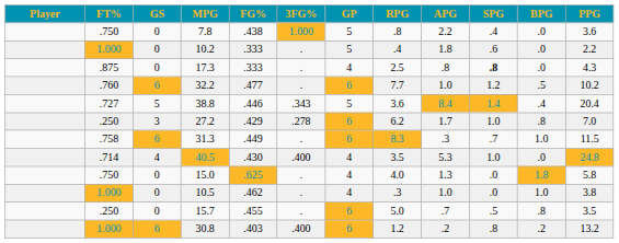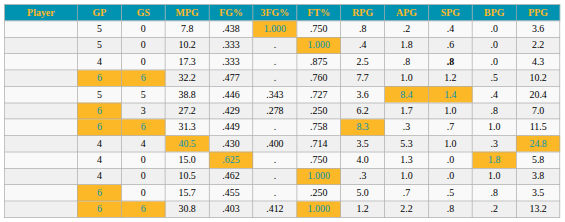 <table class="wikitable sortable" style="font-size:90%;">
 <tr>
 <th style="background:#0093b1; color:#fdb827; width:10%;">Player</th>
-<th style="background:#0093b1; color:#fdb827; width:6%;">FT%</th>
+<th style="background:#0093b1; color:#fdb827; width:6%;">GP</th>
 <th style="background:#0093b1; color:#fdb827; width:6%;">GS</th>
 <th style="background:#0093b1; color:#fdb827; width:6%;">MPG</th>
 <th style="background:#0093b1; color:#fdb827; width:6%;">FG%</th>
 <th style="background:#0093b1; color:#fdb827; width:6%;">3FG%</th>
-<th style="background:#0093b1; color:#fdb827; width:6%;">GP</th>
+<th style="background:#0093b1; color:#fdb827; width:6%;">FT%</th>
 <th style="background:#0093b1; color:#fdb827; width:6%;">RPG</th>
 <th style="background:#0093b1; color:#fdb827; width:6%;">APG</th>
 <th style="background:#0093b1; color:#fdb827; width:6%;">SPG</th>
 <th style="background:#0093b1; color:#fdb827; width:6%;">BPG</th>
 <th style="background:#0093b1; color:#fdb827; width:6%;">PPG</th>
 </tr>
 <tr align="center" bgcolor="">
 <td></td>
-<td>.750</td>
+<td>5</td>
 <td>0</td>
 <td>7.8</td>
 <td>.438</td>
 <td style="background:#FDB827;color:#0093B1;">1.000</td>
-<td>5</td>
+<td>.750</td>
 <td>.8</td>
-<td>2.2</td>
+<td>.2</td>
 <td>.4</td>
 <td>.0</td>
 <td>3.6</td>
 </tr>
 <tr align="center" bgcolor="#f0f0f0">
 <td></td>
-<td style="background:#FDB827;color:#0093B1;">1.000</td>
+<td>5</td>
 <td>0</td>
 <td>10.2</td>
 <td>.333</td>
 <td>.</td>
-<td>5</td>
+<td style="background:#FDB827;color:#0093B1;">1.000</td>
 <td>.4</td>
 <td>1.8</td>
 <td>.6</td>
 <td>.0</td>
 <td>2.2</td>
 </tr>
 <tr align="center" bgcolor="">
 <td></td>
-<td>.875</td>
+<td>4</td>
 <td>0</td>
 <td>17.3</td>
 <td>.333</td>
 <td>.</td>
-<td>4</td>
+<td>.875</td>
 <td>2.5</td>
 <td>.8</td>
 <td><strong>.8</strong></td>
 <td>.0</td>
 <td>4.3</td>
 </tr>
 <tr align="center" bgcolor="#f0f0f0">
 <td><strong></strong></td>
-<td>.760</td>
+<td style="background:#FDB827;color:#0093B1;">6</td>
 <td style="background:#FDB827;color:#0093B1;">6</td>
 <td>32.2</td>
 <td>.477</td>
 <td>.</td>
-<td style="background:#FDB827;color:#0093B1;">6</td>
+<td>.760</td>
 <td>7.7</td>
 <td>1.0</td>
 <td>1.2</td>
 <td>.5</td>
 <td>10.2</td>
 </tr>
 <tr align="center" bgcolor="">
 <td><strong></strong></td>
-<td>.727</td>
+<td>5</td>
 <td>5</td>
 <td>38.8</td>
 <td>.446</td>
 <td>.343</td>
-<td>5</td>
+<td>.727</td>
 <td>3.6</td>
 <td style="background:#FDB827;color:#0093B1;">8.4</td>
 <td style="background:#FDB827;color:#0093B1;">1.4</td>
 <td>.4</td>
 <td>20.4</td>
 </tr>
 <tr align="center" bgcolor="#f0f0f0">
 <td></td>
-<td>.250</td>
+<td style="background:#FDB827;color:#0093B1;">6</td>
 <td>3</td>
 <td>27.2</td>
 <td>.429</td>
 <td>.278</td>
-<td style="background:#FDB827;color:#0093B1;">6</td>
+<td>.250</td>
 <td>6.2</td>
 <td>1.7</td>
 <td>1.0</td>
 <td>.8</td>
 <td>7.0</td>
 </tr>
 <tr align="center" bgcolor="">
 <td><strong></strong></td>
-<td>.758</td>
+<td style="background:#FDB827;color:#0093B1;">6</td>
 <td style="background:#FDB827;color:#0093B1;">6</td>
 <td>31.3</td>
 <td>.449</td>
 <td>.</td>
-<td style="background:#FDB827;color:#0093B1;">6</td>
+<td>.758</td>
 <td style="background:#FDB827;color:#0093B1;">8.3</td>
 <td>.3</td>
 <td>.7</td>
 <td>1.0</td>
 <td>11.5</td>
 </tr>
 <tr align="center" bgcolor="#f0f0f0">
 <td><strong></strong></td>
-<td>.714</td>
+<td>4</td>
 <td>4</td>
 <td style="background:#FDB827;color:#0093B1;">40.5</td>
 <td>.430</td>
 <td>.400</td>
-<td>4</td>
+<td>.714</td>
 <td>3.5</td>
 <td>5.3</td>
 <td>1.0</td>
-<td>.0</td>
+<td>.3</td>
 <td style="background:#FDB827;color:#0093B1;">24.8</td>
 </tr>
 <tr align="center" bgcolor="">
 <td></td>
-<td>.750</td>
+<td>4</td>
 <td>0</td>
 <td>15.0</td>
 <td style="background:#FDB827;color:#0093B1;">.625</td>
 <td>.</td>
-<td>4</td>
+<td>.750</td>
 <td>4.0</td>
 <td>1.3</td>
 <td>.0</td>
 <td style="background:#FDB827;color:#0093B1;">1.8</td>
 <td>5.8</td>
 </tr>
 <tr align="center" bgcolor="#f0f0f0">
 <td></td>
-<td style="background:#FDB827;color:#0093B1;">1.000</td>
+<td>4</td>
 <td>0</td>
 <td>10.5</td>
 <td>.462</td>
 <td>.</td>
-<td>4</td>
+<td style="background:#FDB827;color:#0093B1;">1.000</td>
 <td>.3</td>
 <td>1.0</td>
 <td>.0</td>
 <td>1.0</td>
 <td>3.8</td>
 </tr>
 <tr align="center" bgcolor="">
 <td></td>
-<td>.250</td>
+<td style="background:#FDB827;color:#0093B1;">6</td>
 <td>0</td>
 <td>15.7</td>
 <td>.455</td>
 <td>.</td>
-<td style="background:#FDB827;color:#0093B1;">6</td>
+<td>.250</td>
 <td>5.0</td>
 <td>.7</td>
 <td>.5</td>
 <td>.8</td>
 <td>3.5</td>
 </tr>
 <tr align="center" bgcolor="#f0f0f0">
 <td><strong></strong></td>
-<td style="background:#FDB827;color:#0093B1;">1.000</td>
+<td style="background:#FDB827;color:#0093B1;">6</td>
 <td style="background:#FDB827;color:#0093B1;">6</td>
 <td>30.8</td>
 <td>.403</td>
-<td>.400</td>
-<td style="background:#FDB827;color:#0093B1;">6</td>
+<td>.412</td>
+<td style="background:#FDB827;color:#0093B1;">1.000</td>
 <td>1.2</td>
-<td>.2</td>
+<td>2.2</td>
 <td>.8</td>
 <td>.2</td>
 <td>13.2</td>
 </tr>
 </table>
